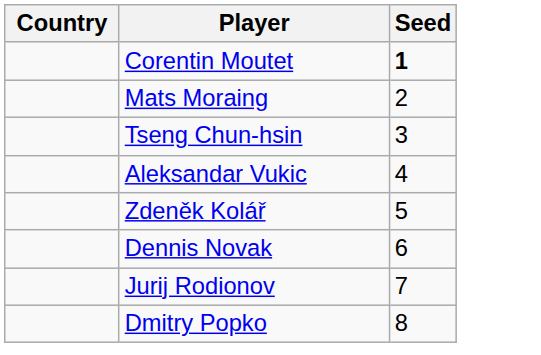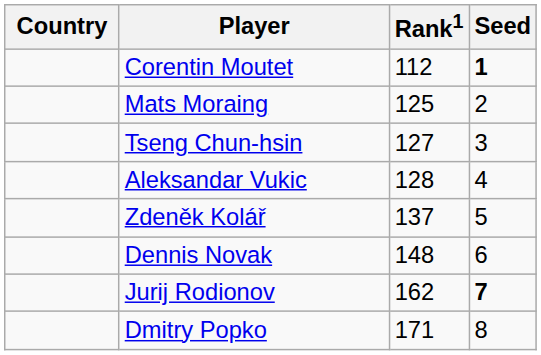 <table class="sortable wikitable">
 <tr>
 <th width="70">Country</th>
 <th width="175">Player</th>
+<th>Rank<sup>1</sup></th>
 <th>Seed</th>
 </tr>
 <tr>
 <td></td>
 <td><a href='#'>Corentin Moutet</a></td>
+<td>112</td>
 <td><strong>1</strong></td>
 </tr>
 <tr>
 <td></td>
 <td><a href='#'>Mats Moraing</a></td>
+<td>125</td>
 <td>2</td>
 </tr>
 <tr>
 <td></td>
 <td><a href='#'>Tseng Chun-hsin</a></td>
+<td>127</td>
 <td>3</td>
 </tr>
 <tr>
 <td></td>
 <td><a href='#'>Aleksandar Vukic</a></td>
+<td>128</td>
 <td>4</td>
 </tr>
 <tr>
 <td></td>
 <td><a href='#'>Zdeněk Kolář</a></td>
+<td>137</td>
 <td>5</td>
 </tr>
 <tr>
 <td></td>
 <td><a href='#'>Dennis Novak</a></td>
+<td>148</td>
 <td>6</td>
 </tr>
 <tr>
 <td></td>
 <td><a href='#'>Jurij Rodionov</a></td>
-<td>7</td>
+<td>162</td>
+<td><strong>7</strong></td>
 </tr>
 <tr>
 <td></td>
 <td><a href='#'>Dmitry Popko</a></td>
+<td>171</td>
 <td>8</td>
 </tr>
 </table>
